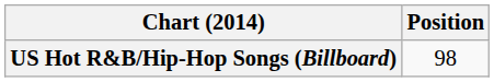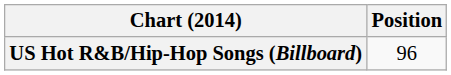 <table class="wikitable plainrowheaders" style="text-align:center">
 <tr>
 <th scope="col">Chart (2014)</th>
 <th scope="col">Position</th>
 </tr>
 <tr>
 <th scope="row">US Hot R&B/Hip-Hop Songs (<em>Billboard</em>)</th>
-<td>98</td>
+<td>96</td>
 </tr>
 </table>
